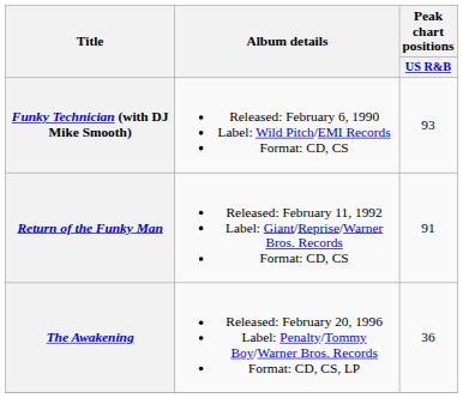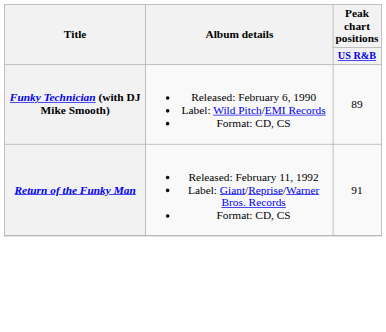 <table class="wikitable plainrowheaders" style="text-align:center;">
 <tr>
 <th scope="col" rowspan="2" style="width:12em;">Title</th>
 <th scope="col" rowspan="2" style="width:16em;">Album details</th>
 <th scope="col">Peak chart positions</th>
 </tr>
 <tr>
 <th scope="col" style="width:2.2em;font-size:90%;"><a href='#'>US R&B</a></th>
 </tr>
 <tr>
 <th scope="row"><em><a href='#'>Funky Technician</a></em> (with DJ Mike Smooth)</th>
 <td><br><ul><li>Released: February 6, 1990</li><li>Label: <a href='#'>Wild Pitch</a>/<a href='#'>EMI Records</a></li><li>Format: CD, CS</li></ul></td>
-<td>93</td>
+<td>89</td>
 </tr>
 <tr>
 <th scope="row"><em><a href='#'>Return of the Funky Man</a></em></th>
 <td><br><ul><li>Released: February 11, 1992</li><li>Label: <a href='#'>Giant</a>/<a href='#'>Reprise</a>/<a href='#'>Warner Bros. Records</a></li><li>Format: CD, CS</li></ul></td>
 <td>91</td>
 </tr>
 <tr>
-<th scope="row"><em><a href='#'>The Awakening</a></em></th>
-<td><br><ul><li>Released: February 20, 1996</li><li>Label: <a href='#'>Penalty</a>/<a href='#'>Tommy Boy</a>/<a href='#'>Warner Bros. Records</a></li><li>Format: CD, CS, LP</li></ul></td>
-<td>36</td>
-</tr>
-<tr>
 </tr>
 </table>
